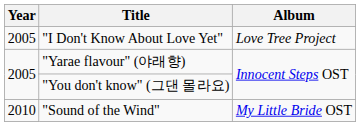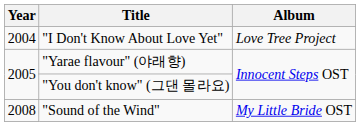 <table class="wikitable sortable">
 <tr>
 <th>Year</th>
 <th>Title</th>
 <th>Album</th>
 </tr>
 <tr>
-<td>2005</td>
+<td>2004</td>
 <td>"I Don't Know About Love Yet"</td>
 <td><em>Love Tree Project</em></td>
 </tr>
 <tr>
 <td rowspan=2>2005</td>
 <td>"Yarae flavour" (야래향)</td>
 <td rowspan="2"><em><a href='#'>Innocent Steps</a></em> OST</td>
 </tr>
 <tr>
 <td>"You don't know" (그댄 몰라요)</td>
 </tr>
 <tr>
-<td>2010</td>
+<td>2008</td>
 <td>"Sound of the Wind"</td>
 <td><em><a href='#'>My Little Bride</a></em> OST</td>
 </tr>
 </table>
